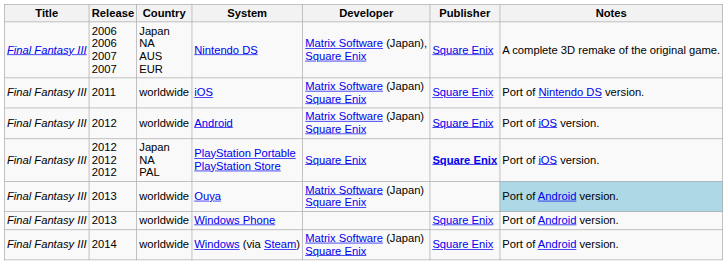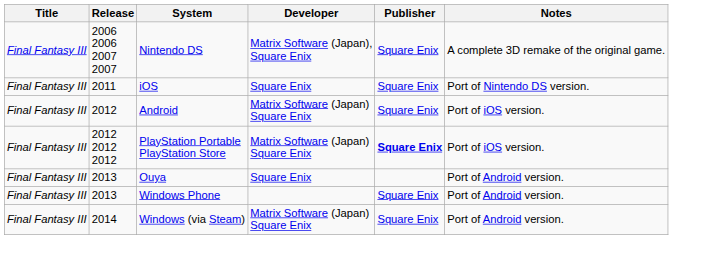 <table class="wikitable sortable">
 <tr>
 <th scope="col">Title</th>
 <th scope="col">Release</th>
-<th scope="col">Country</th>
 <th scope="col">System</th>
 <th scope="col">Developer</th>
 <th scope="col">Publisher</th>
 <th scope="col" class="unsortable">Notes</th>
 </tr>
 <tr>
 <td><em><a href='#'>Final Fantasy III</a></em></td>
 <td>2006<br>2006<br>2007<br>2007</td>
-<td>Japan<br>NA<br>AUS<br>EUR</td>
 <td><a href='#'>Nintendo DS</a></td>
 <td><a href='#'>Matrix Software</a> (Japan),<br><a href='#'>Square Enix</a></td>
 <td><a href='#'>Square Enix</a></td>
 <td>A complete 3D remake of the original game.</td>
 </tr>
 <tr>
 <td><em>Final Fantasy III</em></td>
 <td>2011</td>
-<td>worldwide</td>
 <td><a href='#'>iOS</a></td>
-<td><a href='#'>Matrix Software</a> (Japan)<br><a href='#'>Square Enix</a></td>
+<td><a href='#'>Square Enix</a></td>
 <td><a href='#'>Square Enix</a></td>
 <td>Port of <a href='#'>Nintendo DS</a> version.</td>
 </tr>
 <tr>
 <td><em>Final Fantasy III</em></td>
 <td>2012</td>
-<td>worldwide</td>
 <td><a href='#'>Android</a></td>
 <td><a href='#'>Matrix Software</a> (Japan)<br><a href='#'>Square Enix</a></td>
 <td><a href='#'>Square Enix</a></td>
 <td>Port of <a href='#'>iOS</a> version.</td>
 </tr>
 <tr>
 <td><em>Final Fantasy III</em></td>
 <td>2012<br>2012<br>2012</td>
-<td>Japan<br>NA<br>PAL</td>
 <td><a href='#'>PlayStation Portable</a> <br><a href='#'>PlayStation Store</a></td>
-<td><a href='#'>Square Enix</a></td>
+<td><a href='#'>Matrix Software</a> (Japan)<br><a href='#'>Square Enix</a></td>
 <td><strong><a href='#'>Square Enix</a></strong></td>
 <td>Port of <a href='#'>iOS</a> version.</td>
 </tr>
 <tr>
 <td><em>Final Fantasy III</em></td>
 <td>2013</td>
-<td>worldwide</td>
 <td><a href='#'>Ouya</a></td>
-<td><a href='#'>Matrix Software</a> (Japan)<br><a href='#'>Square Enix</a></td>
+<td><a href='#'>Square Enix</a></td>
 <td></td>
-<td style="background: lightblue;">Port of <a href='#'>Android</a> version.</td>
+<td>Port of <a href='#'>Android</a> version.</td>
 </tr>
 <tr>
 <td><em>Final Fantasy III</em></td>
 <td>2013</td>
-<td>worldwide</td>
 <td><a href='#'>Windows Phone</a></td>
 <td></td>
 <td><a href='#'>Square Enix</a></td>
 <td>Port of <a href='#'>Android</a> version.</td>
 </tr>
 <tr>
 <td><em>Final Fantasy III</em></td>
 <td>2014</td>
-<td>worldwide</td>
 <td><a href='#'>Windows</a> (via <a href='#'>Steam</a>)</td>
 <td><a href='#'>Matrix Software</a> (Japan)<br><a href='#'>Square Enix</a></td>
 <td><a href='#'>Square Enix</a></td>
 <td>Port of <a href='#'>Android</a> version.</td>
 </tr>
 </table>
